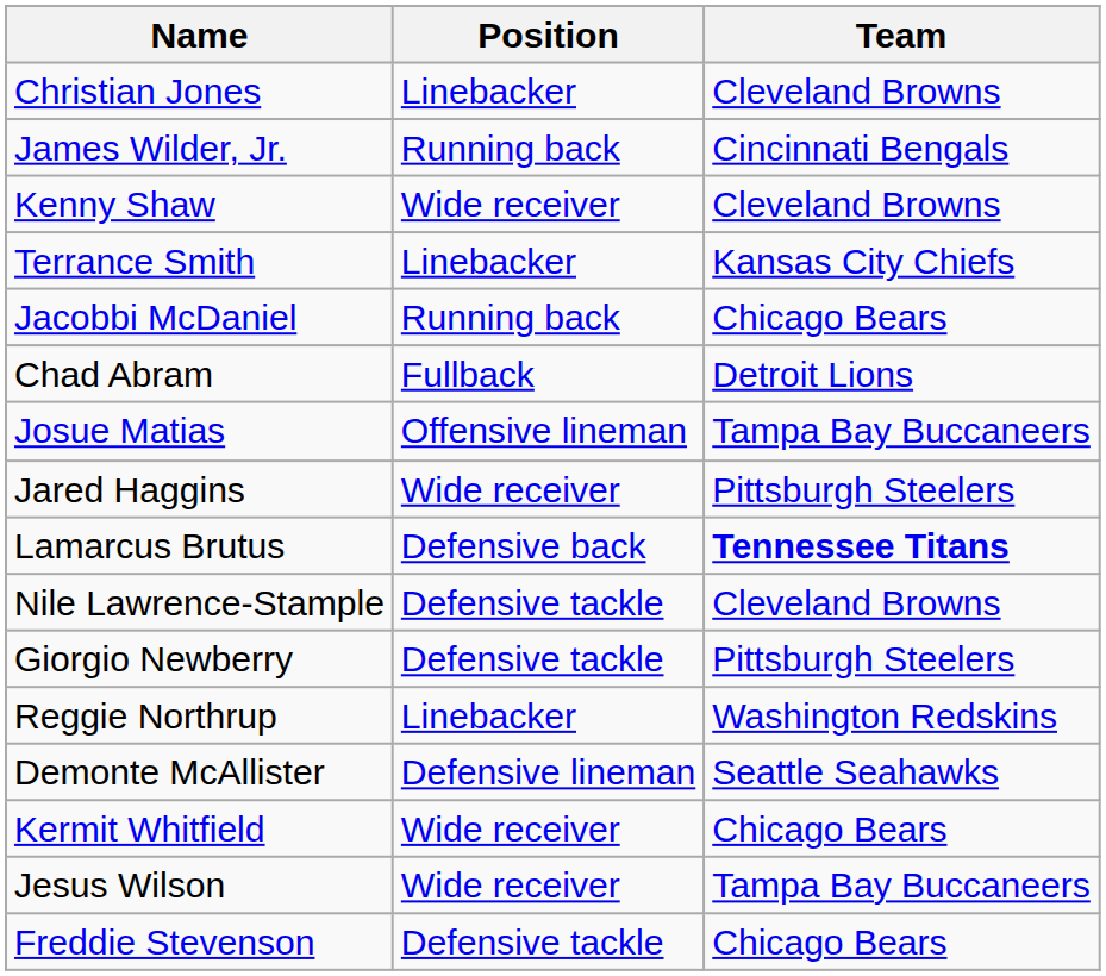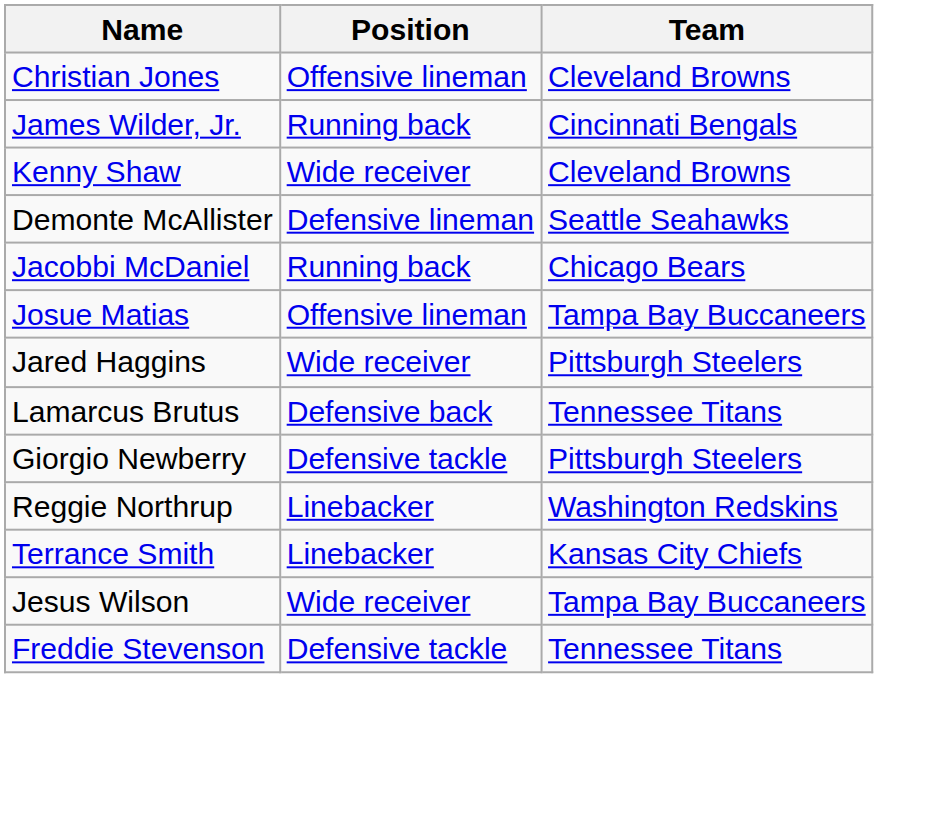 <table class="wikitable" style="font-size: 95%;">
 <tr>
 <th>Name</th>
 <th>Position</th>
 <th>Team</th>
 </tr>
 <tr>
 <td><a href='#'>Christian Jones</a></td>
-<td><a href='#'>Linebacker</a></td>
+<td><a href='#'>Offensive lineman</a></td>
 <td><a href='#'>Cleveland Browns</a></td>
 </tr>
 <tr>
 <td><a href='#'>James Wilder, Jr.</a></td>
 <td><a href='#'>Running back</a></td>
 <td><a href='#'>Cincinnati Bengals</a></td>
 </tr>
 <tr>
 <td><a href='#'>Kenny Shaw</a></td>
 <td><a href='#'>Wide receiver</a></td>
 <td><a href='#'>Cleveland Browns</a></td>
 </tr>
 <tr>
-<td><a href='#'>Terrance Smith</a></td>
-<td><a href='#'>Linebacker</a></td>
-<td><a href='#'>Kansas City Chiefs</a></td>
+<td>Demonte McAllister</td>
+<td><a href='#'>Defensive lineman</a></td>
+<td><a href='#'>Seattle Seahawks</a></td>
 </tr>
 <tr>
 <td><a href='#'>Jacobbi McDaniel</a></td>
 <td><a href='#'>Running back</a></td>
 <td><a href='#'>Chicago Bears</a></td>
-</tr>
-<tr>
-<td>Chad Abram</td>
-<td><a href='#'>Fullback</a></td>
-<td><a href='#'>Detroit Lions</a></td>
 </tr>
 <tr>
 <td><a href='#'>Josue Matias</a></td>
 <td><a href='#'>Offensive lineman</a></td>
 <td><a href='#'>Tampa Bay Buccaneers</a></td>
 </tr>
 <tr>
 <td>Jared Haggins</td>
 <td><a href='#'>Wide receiver</a></td>
 <td><a href='#'>Pittsburgh Steelers</a></td>
 </tr>
 <tr>
 <td>Lamarcus Brutus</td>
 <td><a href='#'>Defensive back</a></td>
-<td><strong><a href='#'>Tennessee Titans</a></strong></td>
-</tr>
-<tr>
-<td>Nile Lawrence-Stample</td>
-<td><a href='#'>Defensive tackle</a></td>
-<td><a href='#'>Cleveland Browns</a></td>
+<td><a href='#'>Tennessee Titans</a></td>
 </tr>
 <tr>
 <td>Giorgio Newberry</td>
 <td><a href='#'>Defensive tackle</a></td>
 <td><a href='#'>Pittsburgh Steelers</a></td>
 </tr>
 <tr>
 <td>Reggie Northrup</td>
 <td><a href='#'>Linebacker</a></td>
 <td><a href='#'>Washington Redskins</a></td>
 </tr>
 <tr>
-<td>Demonte McAllister</td>
-<td><a href='#'>Defensive lineman</a></td>
-<td><a href='#'>Seattle Seahawks</a></td>
-</tr>
-<tr>
-<td><a href='#'>Kermit Whitfield</a></td>
-<td><a href='#'>Wide receiver</a></td>
-<td><a href='#'>Chicago Bears</a></td>
+<td><a href='#'>Terrance Smith</a></td>
+<td><a href='#'>Linebacker</a></td>
+<td><a href='#'>Kansas City Chiefs</a></td>
 </tr>
 <tr>
 <td>Jesus Wilson</td>
 <td><a href='#'>Wide receiver</a></td>
 <td><a href='#'>Tampa Bay Buccaneers</a></td>
 </tr>
 <tr>
 <td><a href='#'>Freddie Stevenson</a></td>
 <td><a href='#'>Defensive tackle</a></td>
-<td><a href='#'>Chicago Bears</a></td>
+<td><a href='#'>Tennessee Titans</a></td>
 </tr>
 </table>
